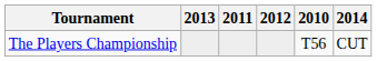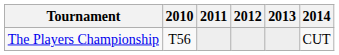 <table class="wikitable" style="font-size:95%;text-align:center;">
 <tr>
 <th>Tournament</th>
-<th>2013</th>
+<th>2010</th>
 <th>2011</th>
 <th>2012</th>
-<th>2010</th>
+<th>2013</th>
 <th>2014</th>
 </tr>
 <tr>
 <td align=left><a href='#'>The Players Championship</a></td>
+<td>T56</td>
 <td style="background:#eeeeee;"></td>
 <td style="background:#eeeeee;"></td>
 <td style="background:#eeeeee;"></td>
-<td>T56</td>
 <td>CUT</td>
 </tr>
 </table>
